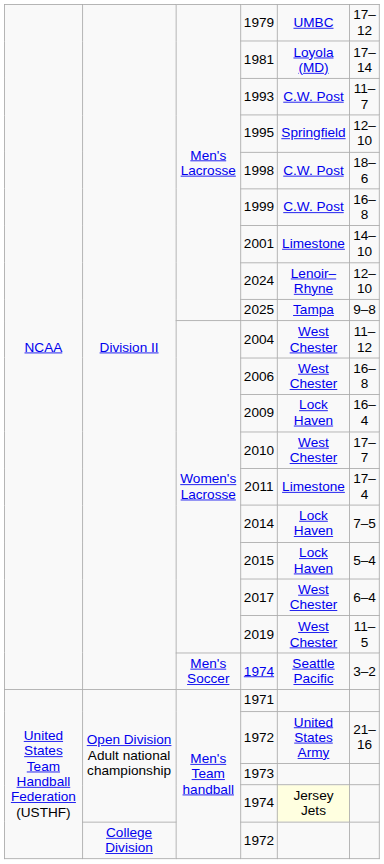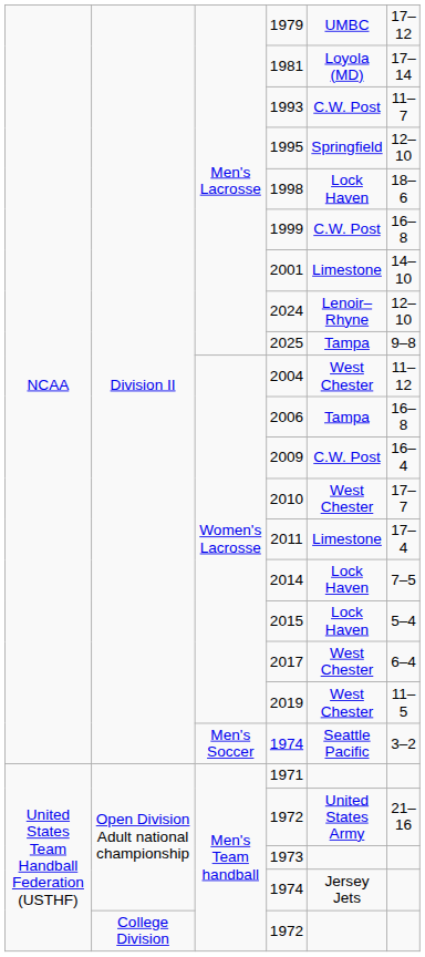 <table class="wikitable" width="50%">
 <tr align="center">
 <td rowspan="19"><a href='#'>NCAA</a></td>
 <td rowspan="19"><a href='#'>Division II</a></td>
 <td rowspan="9"><a href='#'>Men's Lacrosse</a></td>
 <td>1979</td>
 <td><a href='#'>UMBC</a></td>
 <td>17–12</td>
 </tr>
 <tr align="center">
 <td>1981</td>
 <td><a href='#'>Loyola (MD)</a></td>
 <td>17–14</td>
 </tr>
 <tr align="center">
 <td>1993</td>
 <td><a href='#'>C.W. Post</a></td>
 <td>11–7</td>
 </tr>
 <tr align="center">
 <td>1995</td>
 <td><a href='#'>Springfield</a></td>
 <td>12–10</td>
 </tr>
 <tr align="center">
 <td>1998</td>
-<td><a href='#'>C.W. Post</a></td>
+<td><a href='#'>Lock Haven</a></td>
 <td>18–6</td>
 </tr>
 <tr align="center">
 <td>1999</td>
 <td><a href='#'>C.W. Post</a></td>
 <td>16–8</td>
 </tr>
 <tr align="center">
 <td>2001</td>
 <td><a href='#'>Limestone</a></td>
 <td>14–10</td>
 </tr>
 <tr align="center">
 <td>2024</td>
 <td><a href='#'>Lenoir–Rhyne</a></td>
 <td>12–10</td>
 </tr>
 <tr align="center">
 <td>2025</td>
 <td><a href='#'>Tampa</a></td>
 <td>9–8</td>
 </tr>
 <tr align="center">
 <td rowspan="9"><a href='#'>Women's Lacrosse</a></td>
 <td>2004</td>
 <td><a href='#'>West Chester</a></td>
 <td>11–12</td>
 </tr>
 <tr align="center">
 <td>2006</td>
-<td><a href='#'>West Chester</a></td>
+<td><a href='#'>Tampa</a></td>
 <td>16–8</td>
 </tr>
 <tr align="center">
 <td>2009</td>
-<td><a href='#'>Lock Haven</a></td>
+<td><a href='#'>C.W. Post</a></td>
 <td>16–4</td>
 </tr>
 <tr align="center">
 <td>2010</td>
 <td><a href='#'>West Chester</a></td>
 <td>17–7</td>
 </tr>
 <tr align="center">
 <td>2011</td>
 <td><a href='#'>Limestone</a></td>
 <td>17–4</td>
 </tr>
 <tr align="center">
 <td>2014</td>
 <td><a href='#'>Lock Haven</a></td>
 <td>7–5</td>
 </tr>
 <tr align="center">
 <td>2015</td>
 <td><a href='#'>Lock Haven</a></td>
 <td>5–4</td>
 </tr>
 <tr align="center">
 <td>2017</td>
 <td><a href='#'>West Chester</a></td>
 <td>6–4</td>
 </tr>
 <tr align="center">
 <td>2019</td>
 <td><a href='#'>West Chester</a></td>
 <td>11–5</td>
 </tr>
 <tr align="center">
 <td rowspan="1"><a href='#'>Men's Soccer</a></td>
 <td><a href='#'>1974</a></td>
 <td><a href='#'>Seattle Pacific</a></td>
 <td>3–2</td>
 </tr>
 <tr align="center">
 <td rowspan="5"><a href='#'>United States Team Handball Federation</a><br>(USTHF)</td>
 <td rowspan="4"><a href='#'>Open Division</a><br>Adult national championship</td>
 <td rowspan="5"><a href='#'>Men's Team handball</a></td>
 <td>1971</td>
 <td></td>
 <td></td>
 </tr>
 <tr align="center">
 <td>1972</td>
 <td><a href='#'>United States Army</a></td>
 <td>21–16</td>
 </tr>
 <tr align="center">
 <td>1973</td>
 <td></td>
 <td></td>
 </tr>
 <tr align="center">
 <td>1974</td>
-<td style="background: lightyellow;">Jersey Jets</td>
+<td>Jersey Jets</td>
 <td></td>
 </tr>
 <tr align="center">
 <td><a href='#'>College Division</a></td>
 <td>1972</td>
 <td></td>
 <td></td>
 </tr>
 </table>
